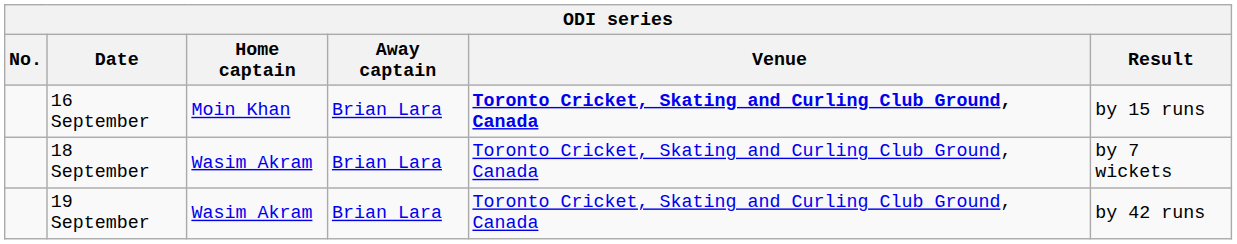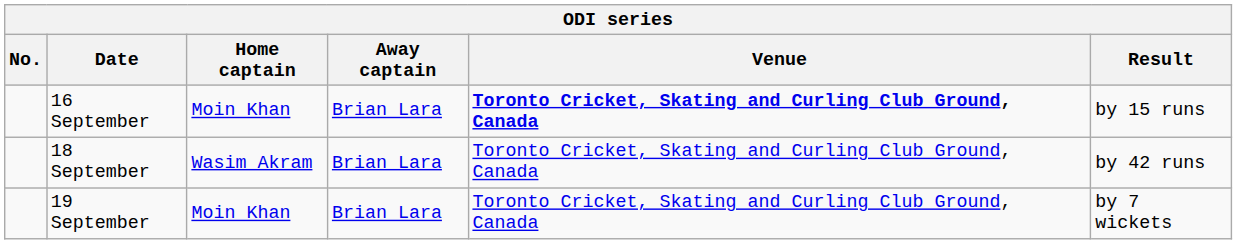 <table class="wikitable">
 <tr>
 <th colspan="9">ODI series</th>
 </tr>
 <tr>
 <th>No.</th>
 <th>Date</th>
 <th>Home captain</th>
 <th>Away captain</th>
 <th>Venue</th>
 <th>Result</th>
 </tr>
 <tr>
 <td></td>
 <td>16 September</td>
 <td><a href='#'>Moin Khan</a></td>
 <td><a href='#'>Brian Lara</a></td>
 <td><strong><a href='#'>Toronto Cricket, Skating and Curling Club Ground</a>, <a href='#'>Canada</a></strong></td>
 <td> by 15 runs</td>
 </tr>
 <tr>
 <td></td>
 <td>18 September</td>
 <td><a href='#'>Wasim Akram</a></td>
 <td><a href='#'>Brian Lara</a></td>
 <td><a href='#'>Toronto Cricket, Skating and Curling Club Ground</a>, <a href='#'>Canada</a></td>
-<td> by 7 wickets</td>
+<td> by 42 runs</td>
 </tr>
 <tr>
 <td></td>
 <td>19 September</td>
-<td><a href='#'>Wasim Akram</a></td>
+<td><a href='#'>Moin Khan</a></td>
 <td><a href='#'>Brian Lara</a></td>
 <td><a href='#'>Toronto Cricket, Skating and Curling Club Ground</a>, <a href='#'>Canada</a></td>
-<td> by 42 runs</td>
+<td> by 7 wickets</td>
 </tr>
 </table>
